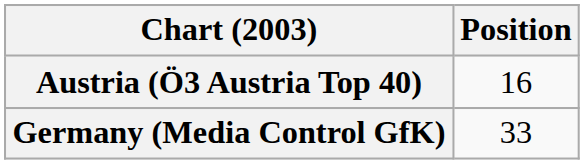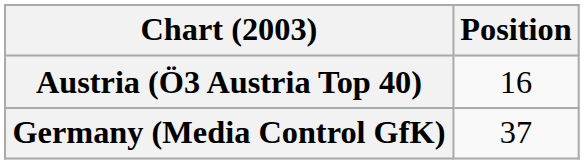 <table class="wikitable sortable plainrowheaders" style="text-align:center">
 <tr>
 <th scope="col">Chart (2003)</th>
 <th scope="col">Position</th>
 </tr>
 <tr>
 <th scope="row">Austria (Ö3 Austria Top 40)</th>
 <td align="center">16</td>
 </tr>
 <tr>
 <th scope="row">Germany (Media Control GfK)</th>
-<td align="center">33</td>
+<td align="center">37</td>
 </tr>
 </table>
